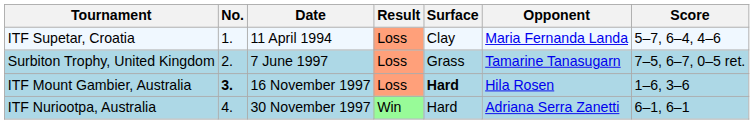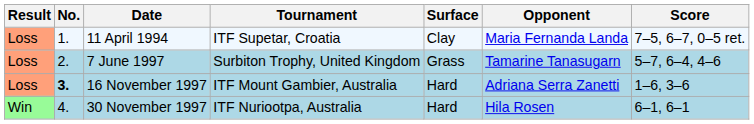 <table class="sortable wikitable" style=font-size:97%>
 <tr>
-<th>Tournament</th>
+<th>Result</th>
 <th>No.</th>
 <th>Date</th>
-<th>Result</th>
+<th>Tournament</th>
 <th>Surface</th>
 <th>Opponent</th>
 <th class="unsortable">Score</th>
 </tr>
 <tr style="background:#f0f8ff;">
-<td>ITF Supetar, Croatia</td>
+<td style="background:#ffa07a;">Loss</td>
 <td>1.</td>
 <td>11 April 1994</td>
-<td style="background:#ffa07a;">Loss</td>
+<td>ITF Supetar, Croatia</td>
 <td>Clay</td>
 <td> <a href='#'>Maria Fernanda Landa</a></td>
+<td>7–5, 6–7, 0–5 ret.</td>
+</tr>
+<tr bgcolor="lightblue">
+<td style="background:#ffa07a;">Loss</td>
+<td>2.</td>
+<td>7 June 1997</td>
+<td>Surbiton Trophy, United Kingdom</td>
+<td>Grass</td>
+<td> <a href='#'>Tamarine Tanasugarn</a></td>
 <td>5–7, 6–4, 4–6</td>
 </tr>
 <tr bgcolor="lightblue">
-<td>Surbiton Trophy, United Kingdom</td>
-<td>2.</td>
-<td>7 June 1997</td>
 <td style="background:#ffa07a;">Loss</td>
-<td>Grass</td>
-<td> <a href='#'>Tamarine Tanasugarn</a></td>
-<td>7–5, 6–7, 0–5 ret.</td>
-</tr>
-<tr bgcolor="lightblue">
-<td>ITF Mount Gambier, Australia</td>
 <td><strong>3.</strong></td>
 <td>16 November 1997</td>
-<td style="background:#ffa07a;">Loss</td>
-<td><strong>Hard</strong></td>
-<td> <a href='#'>Hila Rosen</a></td>
+<td>ITF Mount Gambier, Australia</td>
+<td>Hard</td>
+<td> <a href='#'>Adriana Serra Zanetti</a></td>
 <td>1–6, 3–6</td>
 </tr>
 <tr bgcolor="lightblue">
-<td>ITF Nuriootpa, Australia</td>
+<td style="background:#98fb98;">Win</td>
 <td>4.</td>
 <td>30 November 1997</td>
-<td style="background:#98fb98;">Win</td>
+<td>ITF Nuriootpa, Australia</td>
 <td>Hard</td>
-<td> <a href='#'>Adriana Serra Zanetti</a></td>
+<td> <a href='#'>Hila Rosen</a></td>
 <td>6–1, 6–1</td>
 </tr>
 </table>
